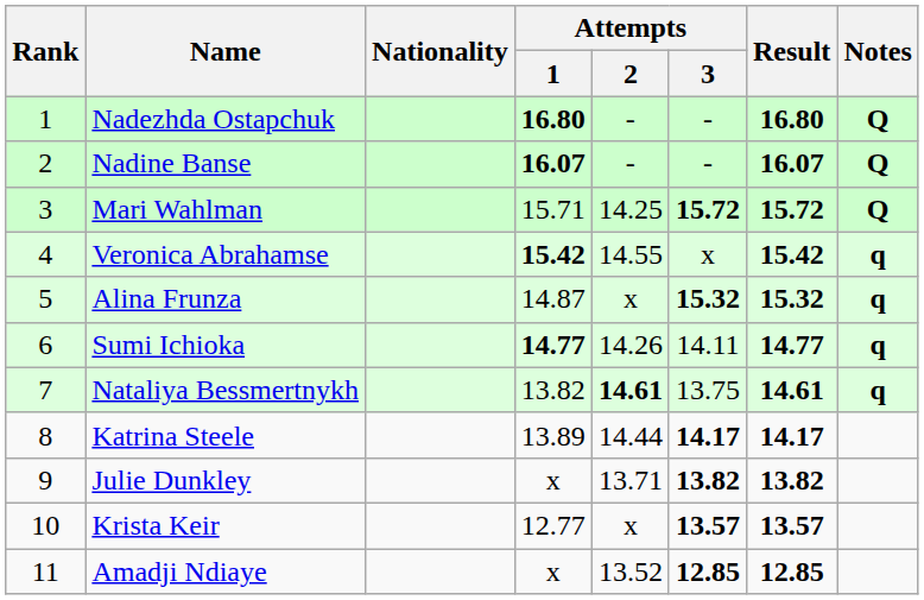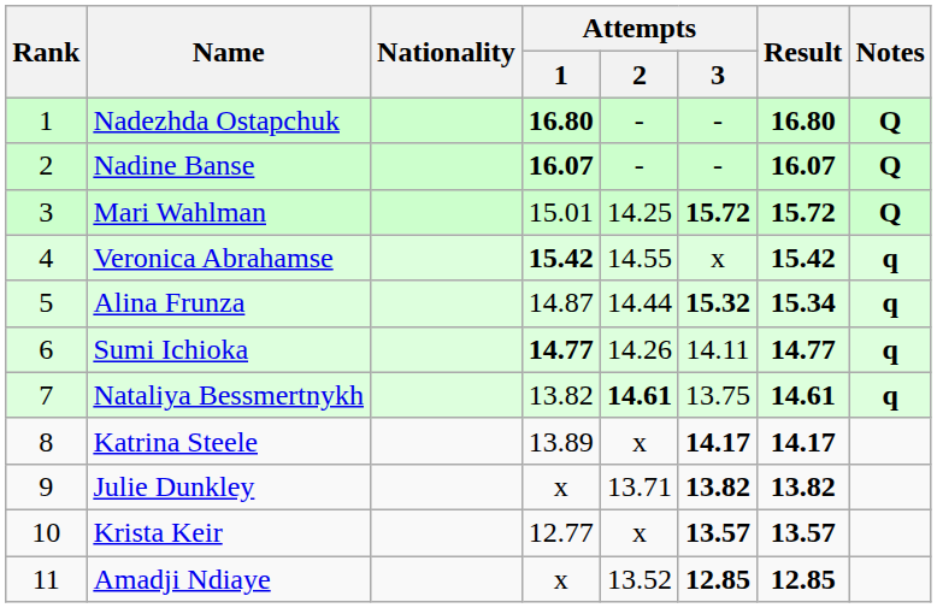 <table class="wikitable sortable" style="text-align:center">
 <tr>
 <th rowspan=2>Rank</th>
 <th rowspan=2>Name</th>
 <th rowspan=2>Nationality</th>
 <th colspan=3>Attempts</th>
 <th rowspan=2>Result</th>
 <th rowspan=2>Notes</th>
 </tr>
 <tr>
 <th>1</th>
 <th>2</th>
 <th>3</th>
 </tr>
 <tr bgcolor=ccffcc>
 <td>1</td>
 <td align=left><a href='#'>Nadezhda Ostapchuk</a></td>
 <td align=left></td>
 <td><strong>16.80</strong></td>
 <td>-</td>
 <td>-</td>
 <td><strong>16.80</strong></td>
 <td><strong>Q</strong></td>
 </tr>
 <tr bgcolor=ccffcc>
 <td>2</td>
 <td align=left><a href='#'>Nadine Banse</a></td>
 <td align=left></td>
 <td><strong>16.07</strong></td>
 <td>-</td>
 <td>-</td>
 <td><strong>16.07</strong></td>
 <td><strong>Q</strong></td>
 </tr>
 <tr bgcolor=ccffcc>
 <td>3</td>
 <td align=left><a href='#'>Mari Wahlman</a></td>
 <td align=left></td>
-<td>15.71</td>
+<td>15.01</td>
 <td>14.25</td>
 <td><strong>15.72</strong></td>
 <td><strong>15.72</strong></td>
 <td><strong>Q</strong></td>
 </tr>
 <tr bgcolor=ddffdd>
 <td>4</td>
 <td align=left><a href='#'>Veronica Abrahamse</a></td>
 <td align=left></td>
 <td><strong>15.42</strong></td>
 <td>14.55</td>
 <td>x</td>
 <td><strong>15.42</strong></td>
 <td><strong>q</strong></td>
 </tr>
 <tr bgcolor=ddffdd>
 <td>5</td>
 <td align=left><a href='#'>Alina Frunza</a></td>
 <td align=left></td>
 <td>14.87</td>
-<td>x</td>
+<td>14.44</td>
 <td><strong>15.32</strong></td>
-<td><strong>15.32</strong></td>
+<td><strong>15.34</strong></td>
 <td><strong>q</strong></td>
 </tr>
 <tr bgcolor=ddffdd>
 <td>6</td>
 <td align=left><a href='#'>Sumi Ichioka</a></td>
 <td align=left></td>
 <td><strong>14.77</strong></td>
 <td>14.26</td>
 <td>14.11</td>
 <td><strong>14.77</strong></td>
 <td><strong>q</strong></td>
 </tr>
 <tr bgcolor=ddffdd>
 <td>7</td>
 <td align=left><a href='#'>Nataliya Bessmertnykh</a></td>
 <td align=left></td>
 <td>13.82</td>
 <td><strong>14.61</strong></td>
 <td>13.75</td>
 <td><strong>14.61</strong></td>
 <td><strong>q</strong></td>
 </tr>
 <tr>
 <td>8</td>
 <td align=left><a href='#'>Katrina Steele</a></td>
 <td align=left></td>
 <td>13.89</td>
-<td>14.44</td>
+<td>x</td>
 <td><strong>14.17</strong></td>
 <td><strong>14.17</strong></td>
 <td></td>
 </tr>
 <tr>
 <td>9</td>
 <td align=left><a href='#'>Julie Dunkley</a></td>
 <td align=left></td>
 <td>x</td>
 <td>13.71</td>
 <td><strong>13.82</strong></td>
 <td><strong>13.82</strong></td>
 <td></td>
 </tr>
 <tr>
 <td>10</td>
 <td align=left><a href='#'>Krista Keir</a></td>
 <td align=left></td>
 <td>12.77</td>
 <td>x</td>
 <td><strong>13.57</strong></td>
 <td><strong>13.57</strong></td>
 <td></td>
 </tr>
 <tr>
 <td>11</td>
 <td align=left><a href='#'>Amadji Ndiaye</a></td>
 <td align=left></td>
 <td>x</td>
 <td>13.52</td>
 <td><strong>12.85</strong></td>
 <td><strong>12.85</strong></td>
 <td></td>
 </tr>
 </table>
